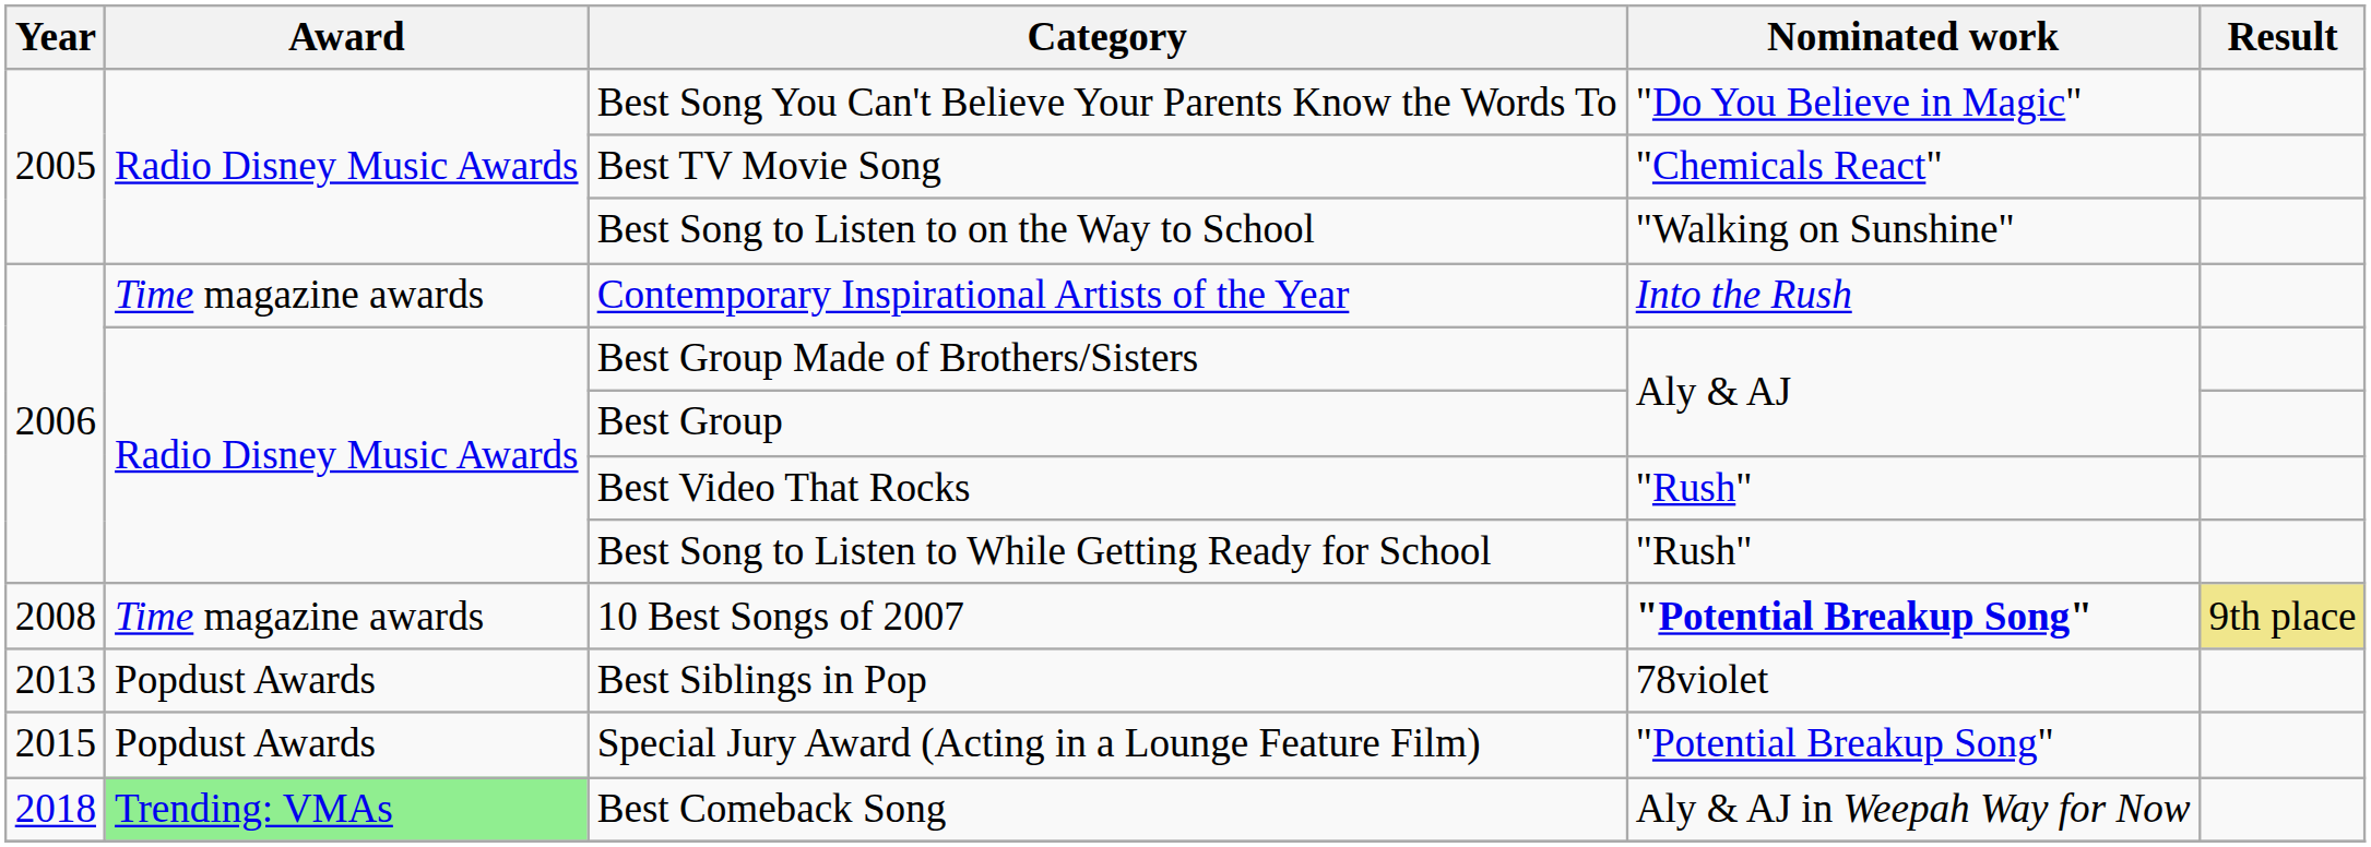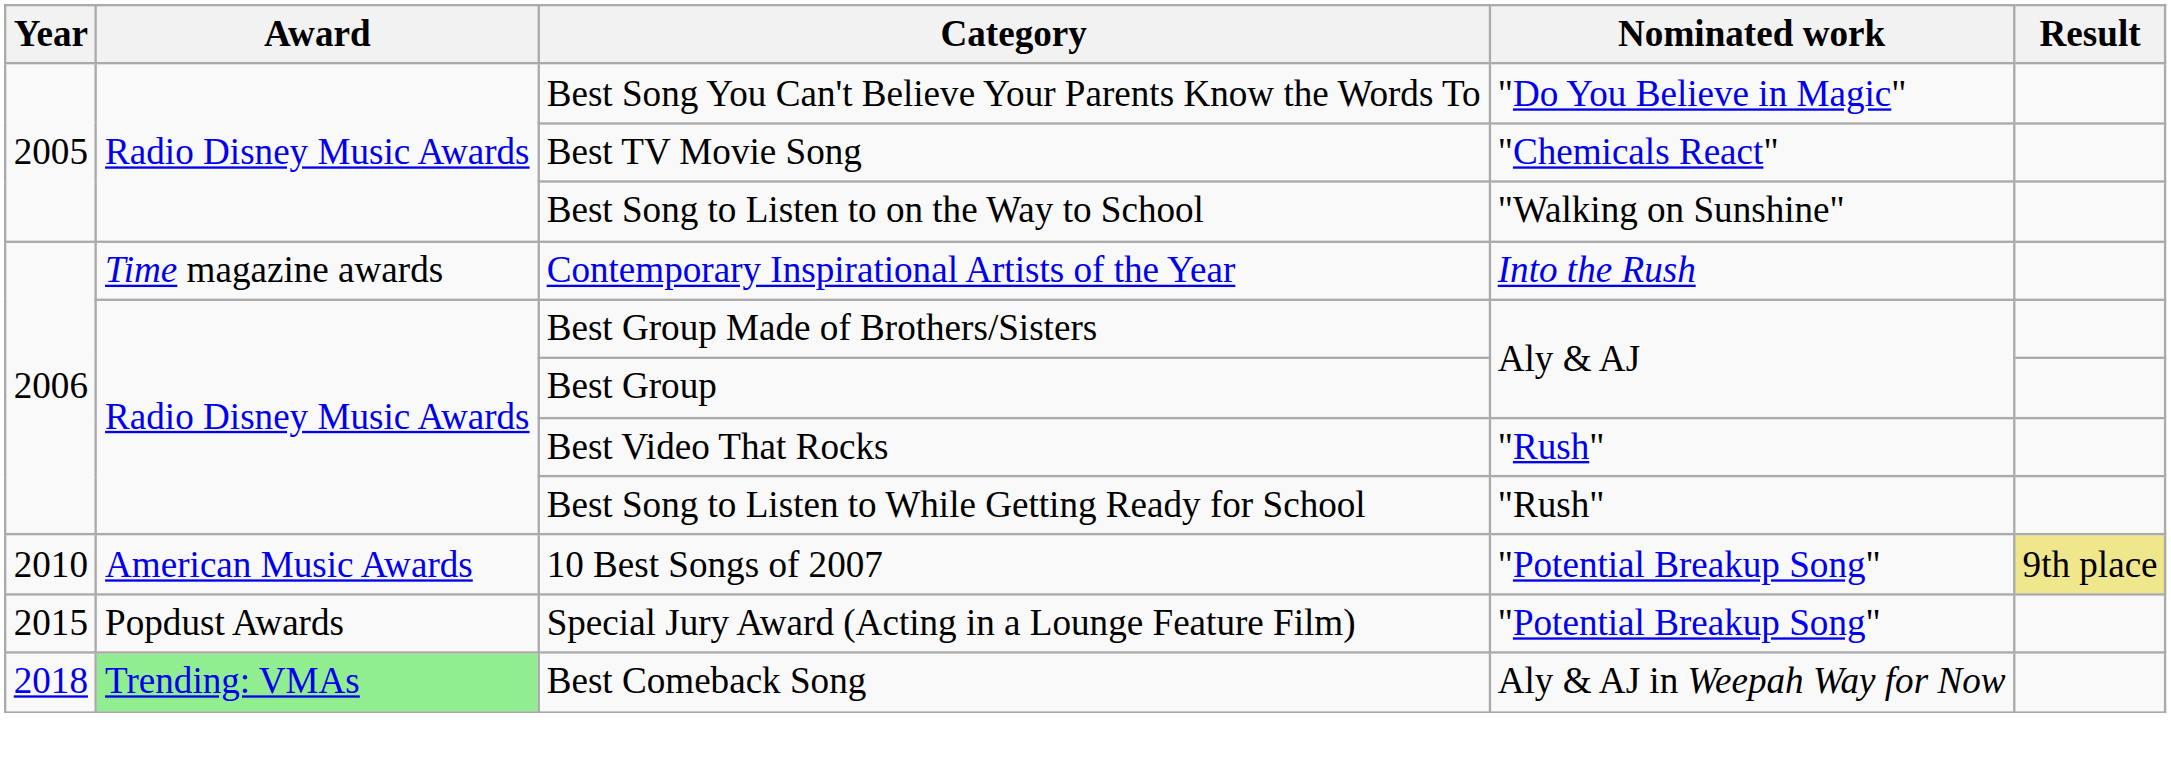 <table class="wikitable">
 <tr>
 <th>Year</th>
 <th>Award</th>
 <th>Category</th>
 <th>Nominated work</th>
 <th>Result</th>
 </tr>
 <tr>
 <td rowspan="3">2005</td>
 <td rowspan="3"><a href='#'>Radio Disney Music Awards</a></td>
 <td>Best Song You Can't Believe Your Parents Know the Words To</td>
 <td>"<a href='#'>Do You Believe in Magic</a>"</td>
 <td></td>
 </tr>
 <tr>
 <td>Best TV Movie Song</td>
 <td>"<a href='#'>Chemicals React</a>"</td>
 <td></td>
 </tr>
 <tr>
 <td>Best Song to Listen to on the Way to School</td>
 <td>"Walking on Sunshine"</td>
 <td></td>
 </tr>
 <tr>
 <td rowspan="5">2006</td>
 <td><em><a href='#'>Time</a></em> magazine awards</td>
 <td><a href='#'>Contemporary Inspirational Artists of the Year</a></td>
 <td><em><a href='#'>Into the Rush</a></em></td>
 <td></td>
 </tr>
 <tr>
 <td rowspan="4"><a href='#'>Radio Disney Music Awards</a></td>
 <td>Best Group Made of Brothers/Sisters</td>
 <td rowspan="2">Aly & AJ</td>
 <td></td>
 </tr>
 <tr>
 <td>Best Group</td>
 <td></td>
 </tr>
 <tr>
 <td>Best Video That Rocks</td>
 <td>"<a href='#'>Rush</a>"</td>
 <td></td>
 </tr>
 <tr>
 <td>Best Song to Listen to While Getting Ready for School</td>
 <td>"Rush"</td>
 <td></td>
 </tr>
 <tr>
-<td>2008</td>
-<td><em><a href='#'>Time</a></em> magazine awards</td>
+<td>2010</td>
+<td><a href='#'>American Music Awards</a></td>
 <td>10 Best Songs of 2007</td>
-<td><strong>"<a href='#'>Potential Breakup Song</a>"</strong></td>
+<td>"<a href='#'>Potential Breakup Song</a>"</td>
 <td style="background: khaki;">9th place</td>
-</tr>
-<tr>
-<td>2013</td>
-<td>Popdust Awards</td>
-<td>Best Siblings in Pop</td>
-<td>78violet</td>
-<td></td>
 </tr>
 <tr>
 <td>2015</td>
 <td>Popdust Awards</td>
 <td>Special Jury Award (Acting in a Lounge Feature Film)</td>
 <td>"<a href='#'>Potential Breakup Song</a>"</td>
 <td></td>
 </tr>
 <tr>
 <td><a href='#'>2018</a></td>
 <td style="background: lightgreen;"><a href='#'>Trending: VMAs</a></td>
 <td>Best Comeback Song</td>
 <td>Aly & AJ in <em>Weepah Way for Now</em></td>
 <td></td>
 </tr>
 <tr>
 </tr>
 </table>
